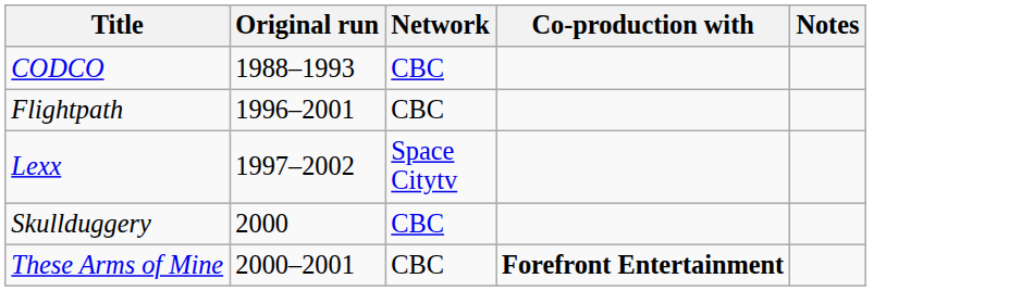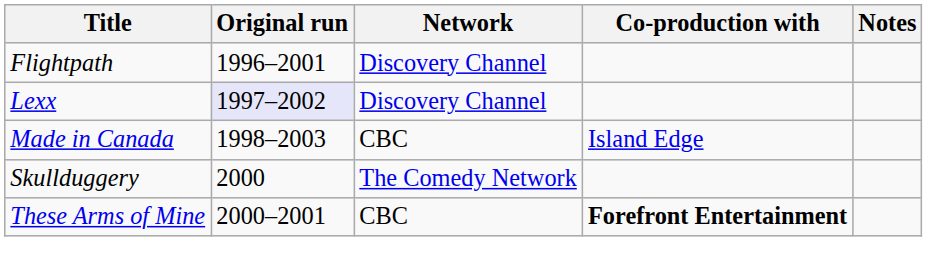 <table class="wikitable sortable">
 <tr>
 <th>Title</th>
 <th>Original run</th>
 <th>Network</th>
 <th>Co-production with</th>
 <th>Notes</th>
 </tr>
 <tr>
-<td><em><a href='#'>CODCO</a></em></td>
-<td>1988–1993</td>
-<td><a href='#'>CBC</a></td>
-<td></td>
-<td></td>
-</tr>
-<tr>
 <td><em>Flightpath</em></td>
 <td>1996–2001</td>
-<td>CBC</td>
+<td><a href='#'>Discovery Channel</a></td>
 <td></td>
 <td></td>
 </tr>
 <tr>
 <td><em><a href='#'>Lexx</a></em></td>
-<td>1997–2002</td>
-<td><a href='#'>Space</a><br><a href='#'>Citytv</a></td>
+<td style="background: lavender;">1997–2002</td>
+<td><a href='#'>Discovery Channel</a></td>
 <td></td>
+<td></td>
+</tr>
+<tr>
+<td><em><a href='#'>Made in Canada</a></em></td>
+<td>1998–2003</td>
+<td>CBC</td>
+<td><a href='#'>Island Edge</a></td>
 <td></td>
 </tr>
 <tr>
 <td><em>Skullduggery</em></td>
 <td>2000</td>
-<td><a href='#'>CBC</a></td>
+<td><a href='#'>The Comedy Network</a></td>
 <td></td>
 <td></td>
 </tr>
 <tr>
 <td><em><a href='#'>These Arms of Mine</a></em></td>
 <td>2000–2001</td>
 <td>CBC</td>
 <td><strong>Forefront Entertainment</strong></td>
 <td></td>
 </tr>
 </table>
